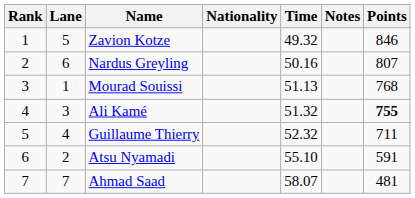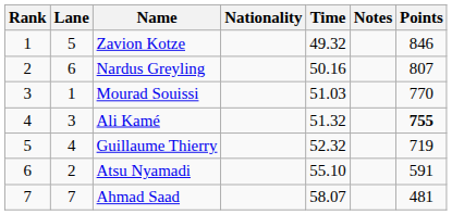 <table class="wikitable sortable" style="text-align:center">
 <tr>
 <th>Rank</th>
 <th>Lane</th>
 <th>Name</th>
 <th>Nationality</th>
 <th>Time</th>
 <th>Notes</th>
 <th>Points</th>
 </tr>
 <tr>
 <td>1</td>
 <td>5</td>
 <td align="left"><a href='#'>Zavion Kotze</a></td>
 <td align=left></td>
 <td>49.32</td>
 <td></td>
 <td>846</td>
 </tr>
 <tr>
 <td>2</td>
 <td>6</td>
 <td align="left"><a href='#'>Nardus Greyling</a></td>
 <td align=left></td>
 <td>50.16</td>
 <td></td>
 <td>807</td>
 </tr>
 <tr>
 <td>3</td>
 <td>1</td>
 <td align="left"><a href='#'>Mourad Souissi</a></td>
 <td align=left></td>
-<td>51.13</td>
+<td>51.03</td>
 <td></td>
-<td>768</td>
+<td>770</td>
 </tr>
 <tr>
 <td>4</td>
 <td>3</td>
 <td align="left"><a href='#'>Ali Kamé</a></td>
 <td align=left></td>
 <td>51.32</td>
 <td></td>
 <td><strong>755</strong></td>
 </tr>
 <tr>
 <td>5</td>
 <td>4</td>
 <td align="left"><a href='#'>Guillaume Thierry</a></td>
 <td align=left></td>
 <td>52.32</td>
 <td></td>
-<td>711</td>
+<td>719</td>
 </tr>
 <tr>
 <td>6</td>
 <td>2</td>
 <td align="left"><a href='#'>Atsu Nyamadi</a></td>
 <td align=left></td>
 <td>55.10</td>
 <td></td>
 <td>591</td>
 </tr>
 <tr>
 <td>7</td>
 <td>7</td>
 <td align="left"><a href='#'>Ahmad Saad</a></td>
 <td align=left></td>
 <td>58.07</td>
 <td></td>
 <td>481</td>
 </tr>
 </table>
